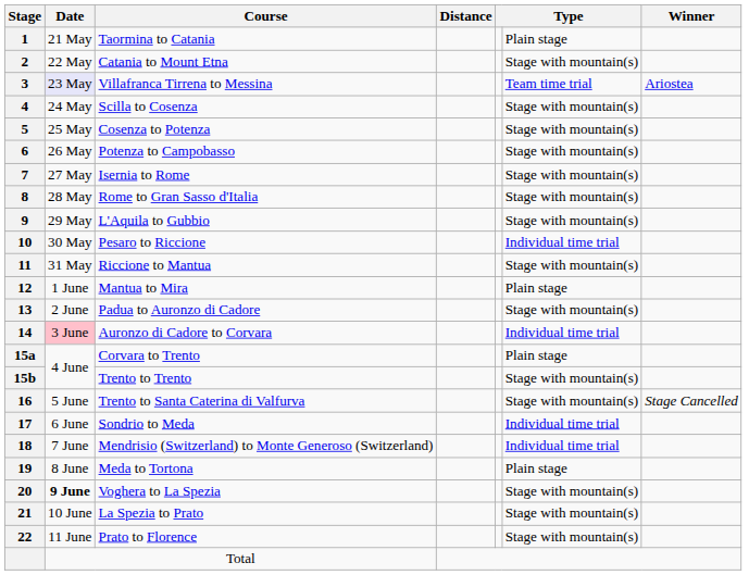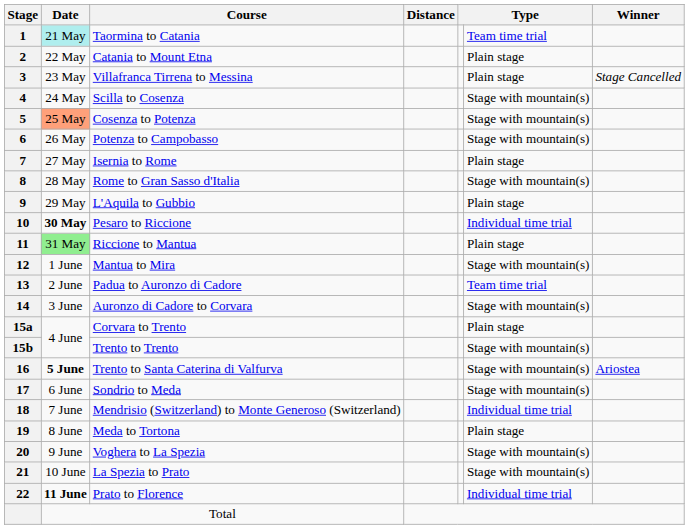 <table class="wikitable">
 <tr style="background:#efefef;">
 <th>Stage</th>
 <th>Date</th>
 <th>Course</th>
 <th>Distance</th>
 <th colspan="2">Type</th>
 <th>Winner</th>
 </tr>
 <tr>
 <th style="text-align:center">1</th>
-<td style="text-align:center;">21 May</td>
+<td style="background: paleturquoise; text-align:center;">21 May</td>
 <td><a href='#'>Taormina</a> to <a href='#'>Catania</a></td>
 <td style="text-align:center;"></td>
 <td style="text-align:center;"></td>
-<td>Plain stage</td>
+<td><a href='#'>Team time trial</a></td>
 <td></td>
 </tr>
 <tr>
 <th style="text-align:center">2</th>
 <td style="text-align:center;">22 May</td>
 <td><a href='#'>Catania</a> to <a href='#'>Mount Etna</a></td>
 <td style="text-align:center;"></td>
 <td style="text-align:center;"></td>
-<td>Stage with mountain(s)</td>
+<td>Plain stage</td>
 <td></td>
 </tr>
 <tr>
 <th style="text-align:center">3</th>
-<td style="background: lavender; text-align:center;">23 May</td>
+<td style="text-align:center;">23 May</td>
 <td><a href='#'>Villafranca Tirrena</a> to <a href='#'>Messina</a></td>
 <td style="text-align:center;"></td>
 <td style="text-align:center;"></td>
-<td><a href='#'>Team time trial</a></td>
-<td><a href='#'>Ariostea</a></td>
+<td>Plain stage</td>
+<td style="text-align:center;"><em>Stage Cancelled</em></td>
 </tr>
 <tr>
 <th style="text-align:center">4</th>
 <td style="text-align:center;">24 May</td>
 <td><a href='#'>Scilla</a> to <a href='#'>Cosenza</a></td>
 <td style="text-align:center;"></td>
 <td style="text-align:center;"></td>
 <td>Stage with mountain(s)</td>
 <td></td>
 </tr>
 <tr>
 <th style="text-align:center">5</th>
-<td style="text-align:center;">25 May</td>
+<td style="background: lightsalmon; text-align:center;">25 May</td>
 <td><a href='#'>Cosenza</a> to <a href='#'>Potenza</a></td>
 <td style="text-align:center;"></td>
 <td style="text-align:center;"></td>
 <td>Stage with mountain(s)</td>
 <td></td>
 </tr>
 <tr>
 <th style="text-align:center">6</th>
 <td style="text-align:center;">26 May</td>
 <td><a href='#'>Potenza</a> to <a href='#'>Campobasso</a></td>
 <td style="text-align:center;"></td>
 <td style="text-align:center;"></td>
 <td>Stage with mountain(s)</td>
 <td></td>
 </tr>
 <tr>
 <th style="text-align:center">7</th>
 <td style="text-align:center;">27 May</td>
 <td><a href='#'>Isernia</a> to <a href='#'>Rome</a></td>
 <td style="text-align:center;"></td>
 <td style="text-align:center;"></td>
-<td>Stage with mountain(s)</td>
+<td>Plain stage</td>
 <td></td>
 </tr>
 <tr>
 <th style="text-align:center">8</th>
 <td style="text-align:center;">28 May</td>
 <td><a href='#'>Rome</a> to <a href='#'>Gran Sasso d'Italia</a></td>
 <td style="text-align:center;"></td>
 <td style="text-align:center;"></td>
 <td>Stage with mountain(s)</td>
 <td></td>
 </tr>
 <tr>
 <th style="text-align:center">9</th>
 <td style="text-align:center;">29 May</td>
 <td><a href='#'>L'Aquila</a> to <a href='#'>Gubbio</a></td>
 <td style="text-align:center;"></td>
 <td style="text-align:center;"></td>
-<td>Stage with mountain(s)</td>
+<td>Plain stage</td>
 <td></td>
 </tr>
 <tr>
 <th style="text-align:center">10</th>
-<td style="text-align:center;">30 May</td>
+<td style="text-align:center;"><strong>30 May</strong></td>
 <td><a href='#'>Pesaro</a> to <a href='#'>Riccione</a></td>
 <td style="text-align:center;"></td>
 <td style="text-align:center;"></td>
 <td><a href='#'>Individual time trial</a></td>
 <td></td>
 </tr>
 <tr>
 <th style="text-align:center">11</th>
-<td style="text-align:center;">31 May</td>
+<td style="background: lightgreen; text-align:center;">31 May</td>
 <td><a href='#'>Riccione</a> to <a href='#'>Mantua</a></td>
 <td style="text-align:center;"></td>
 <td style="text-align:center;"></td>
-<td>Stage with mountain(s)</td>
+<td>Plain stage</td>
 <td></td>
 </tr>
 <tr>
 <th style="text-align:center">12</th>
 <td style="text-align:center;">1 June</td>
 <td><a href='#'>Mantua</a> to <a href='#'>Mira</a></td>
 <td style="text-align:center;"></td>
 <td style="text-align:center;"></td>
-<td>Plain stage</td>
+<td>Stage with mountain(s)</td>
 <td></td>
 </tr>
 <tr>
 <th style="text-align:center">13</th>
 <td style="text-align:center;">2 June</td>
 <td><a href='#'>Padua</a> to <a href='#'>Auronzo di Cadore</a></td>
 <td style="text-align:center;"></td>
 <td style="text-align:center;"></td>
-<td>Stage with mountain(s)</td>
+<td><a href='#'>Team time trial</a></td>
 <td></td>
 </tr>
 <tr>
 <th style="text-align:center">14</th>
-<td style="background: pink; text-align:center;">3 June</td>
+<td style="text-align:center;">3 June</td>
 <td><a href='#'>Auronzo di Cadore</a> to <a href='#'>Corvara</a></td>
 <td style="text-align:center;"></td>
 <td style="text-align:center;"></td>
-<td><a href='#'>Individual time trial</a></td>
+<td>Stage with mountain(s)</td>
 <td></td>
 </tr>
 <tr>
 <th style="text-align:center">15a</th>
 <td style="text-align:center;" rowspan="2">4 June</td>
 <td><a href='#'>Corvara</a> to <a href='#'>Trento</a></td>
 <td style="text-align:center;"></td>
 <td style="text-align:center;"></td>
 <td>Plain stage</td>
 <td></td>
 </tr>
 <tr>
 <th style="text-align:center">15b</th>
 <td><a href='#'>Trento</a> to <a href='#'>Trento</a></td>
 <td style="text-align:center;"></td>
 <td style="text-align:center;"></td>
 <td>Stage with mountain(s)</td>
 <td></td>
 </tr>
 <tr>
 <th style="text-align:center">16</th>
-<td style="text-align:center;">5 June</td>
+<td style="text-align:center;"><strong>5 June</strong></td>
 <td><a href='#'>Trento</a> to <a href='#'>Santa Caterina di Valfurva</a></td>
 <td style="text-align:center;"><del></del></td>
 <td style="text-align:center;"></td>
 <td>Stage with mountain(s)</td>
-<td style="text-align:center;"><em>Stage Cancelled</em></td>
+<td><a href='#'>Ariostea</a></td>
 </tr>
 <tr>
 <th style="text-align:center">17</th>
 <td style="text-align:center;">6 June</td>
 <td><a href='#'>Sondrio</a> to <a href='#'>Meda</a></td>
 <td style="text-align:center;"></td>
 <td style="text-align:center;"></td>
-<td><a href='#'>Individual time trial</a></td>
+<td>Stage with mountain(s)</td>
 <td></td>
 </tr>
 <tr>
 <th style="text-align:center">18</th>
 <td style="text-align:center;">7 June</td>
 <td><a href='#'>Mendrisio</a> (<a href='#'>Switzerland</a>) to <a href='#'>Monte Generoso</a> (Switzerland)</td>
 <td style="text-align:center;"></td>
 <td style="text-align:center;"></td>
 <td><a href='#'>Individual time trial</a></td>
 <td></td>
 </tr>
 <tr>
 <th style="text-align:center">19</th>
 <td style="text-align:center;">8 June</td>
 <td><a href='#'>Meda</a> to <a href='#'>Tortona</a></td>
 <td style="text-align:center;"></td>
 <td style="text-align:center;"></td>
 <td>Plain stage</td>
 <td></td>
 </tr>
 <tr>
 <th style="text-align:center">20</th>
-<td style="text-align:center;"><strong>9 June</strong></td>
+<td style="text-align:center;">9 June</td>
 <td><a href='#'>Voghera</a> to <a href='#'>La Spezia</a></td>
 <td style="text-align:center;"></td>
 <td style="text-align:center;"></td>
 <td>Stage with mountain(s)</td>
 <td></td>
 </tr>
 <tr>
 <th style="text-align:center">21</th>
 <td style="text-align:center;">10 June</td>
 <td><a href='#'>La Spezia</a> to <a href='#'>Prato</a></td>
 <td style="text-align:center;"></td>
 <td style="text-align:center;"></td>
 <td>Stage with mountain(s)</td>
 <td></td>
 </tr>
 <tr>
 <th style="text-align:center">22</th>
-<td style="text-align:center;">11 June</td>
+<td style="text-align:center;"><strong>11 June</strong></td>
 <td><a href='#'>Prato</a> to <a href='#'>Florence</a></td>
 <td style="text-align:center;"></td>
 <td style="text-align:center;"></td>
-<td>Stage with mountain(s)</td>
+<td><a href='#'>Individual time trial</a></td>
 <td></td>
 </tr>
 <tr>
 <th></th>
 <td colspan="2" style="text-align:center;">Total</td>
 <td colspan="5" style="text-align:center;"></td>
 </tr>
 </table>
